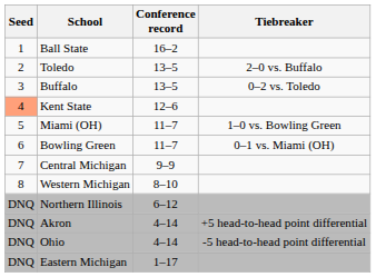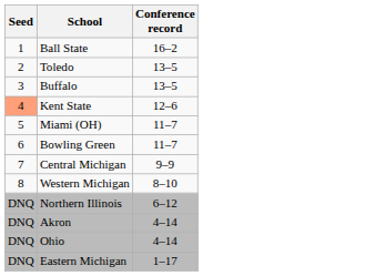 <table class="wikitable" style="text-align:center">
 <tr>
 <th>Seed</th>
 <th>School</th>
 <th>Conference<br>record</th>
-<th>Tiebreaker</th>
 </tr>
 <tr>
 <td>1</td>
 <td align=left>Ball State</td>
 <td>16–2</td>
-<td></td>
 </tr>
 <tr>
 <td>2</td>
 <td align=left>Toledo</td>
 <td>13–5</td>
-<td>2–0 vs. Buffalo</td>
 </tr>
 <tr>
 <td>3</td>
 <td align=left>Buffalo</td>
 <td>13–5</td>
-<td>0–2 vs. Toledo</td>
 </tr>
 <tr>
 <td style="background: lightsalmon;">4</td>
 <td align=left>Kent State</td>
 <td>12–6</td>
-<td></td>
 </tr>
 <tr>
 <td>5</td>
 <td align=left>Miami (OH)</td>
 <td>11–7</td>
-<td>1–0 vs. Bowling Green</td>
 </tr>
 <tr>
 <td>6</td>
 <td align=left>Bowling Green</td>
 <td>11–7</td>
-<td>0–1 vs. Miami (OH)</td>
 </tr>
 <tr>
 <td>7</td>
 <td align=left>Central Michigan</td>
 <td>9–9</td>
-<td></td>
 </tr>
 <tr>
 <td>8</td>
 <td align=left>Western Michigan</td>
 <td>8–10</td>
-<td></td>
 </tr>
 <tr bgcolor=#bbbbbb>
 <td>DNQ</td>
 <td align=left>Northern Illinois</td>
 <td>6–12</td>
-<td></td>
 </tr>
 <tr bgcolor=#bbbbbb>
 <td>DNQ</td>
 <td align=left>Akron</td>
 <td>4–14</td>
-<td>+5 head-to-head point differential</td>
 </tr>
 <tr bgcolor=#bbbbbb>
 <td>DNQ</td>
 <td align=left>Ohio</td>
 <td>4–14</td>
-<td>-5 head-to-head point differential</td>
 </tr>
 <tr bgcolor=#bbbbbb>
 <td>DNQ</td>
 <td align=left>Eastern Michigan</td>
 <td>1–17</td>
-<td></td>
 </tr>
 </table>
